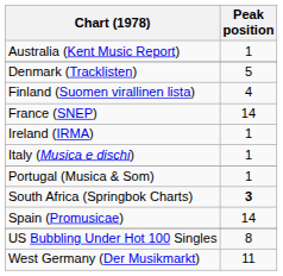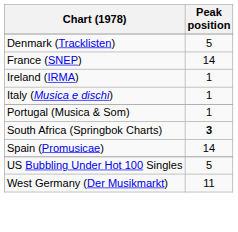 <table class="wikitable sortable">
 <tr>
 <th>Chart (1978)</th>
 <th>Peak<br>position</th>
-</tr>
-<tr>
-<td>Australia (<a href='#'>Kent Music Report</a>)</td>
-<td style="text-align:center;">1</td>
 </tr>
 <tr>
 </tr>
 <tr>
 </tr>
 <tr>
 <td>Denmark (<a href='#'>Tracklisten</a>)</td>
 <td style="text-align:center;">5</td>
-</tr>
-<tr>
-<td>Finland (<a href='#'>Suomen virallinen lista</a>)</td>
-<td style="text-align:center;">4</td>
 </tr>
 <tr>
 <td>France (<a href='#'>SNEP</a>)</td>
 <td style="text-align:center;">14</td>
 </tr>
 <tr>
 <td>Ireland (<a href='#'>IRMA</a>)</td>
 <td style="text-align:center;">1</td>
 </tr>
 <tr>
 <td>Italy (<em><a href='#'>Musica e dischi</a></em>)</td>
 <td style="text-align:center;">1</td>
 </tr>
 <tr>
 </tr>
 <tr>
 </tr>
 <tr>
 </tr>
 <tr>
 </tr>
 <tr>
 <td>Portugal (Musica & Som)</td>
 <td align="center">1</td>
 </tr>
 <tr>
 <td>South Africa (Springbok Charts)</td>
 <td style="text-align:center;"><strong>3</strong></td>
 </tr>
 <tr>
 <td>Spain (<a href='#'>Promusicae</a>)</td>
 <td style="text-align:center;">14</td>
 </tr>
 <tr>
 </tr>
 <tr>
 </tr>
 <tr>
 </tr>
 <tr>
 <td>US <a href='#'>Bubbling Under Hot 100</a> Singles</td>
-<td style="text-align:center;">8</td>
+<td style="text-align:center;">5</td>
 </tr>
 <tr>
 <td>West Germany (<a href='#'>Der Musikmarkt</a>)</td>
 <td style="text-align:center;">11</td>
 </tr>
 </table>
